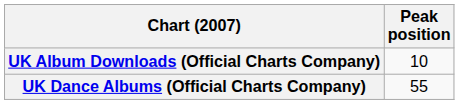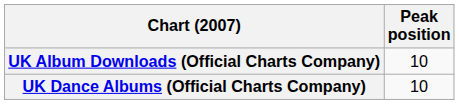 <table class="wikitable sortable plainrowheaders" style="text-align:center;">
 <tr>
 <th scope="col">Chart (2007)</th>
 <th scope="col">Peak<br>position</th>
 </tr>
 <tr>
 <th scope="row"><a href='#'>UK Album Downloads</a> (Official Charts Company)</th>
 <td>10</td>
 </tr>
 <tr>
 <th scope="row"><a href='#'>UK Dance Albums</a> (Official Charts Company)</th>
-<td>55</td>
+<td>10</td>
 </tr>
 </table>
